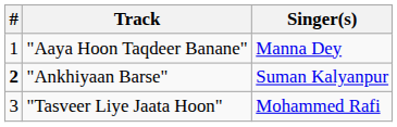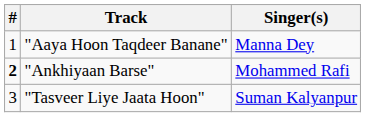 <table class="wikitable">
 <tr>
 <th>#</th>
 <th>Track</th>
 <th>Singer(s)</th>
 </tr>
 <tr>
 <td>1</td>
 <td>"Aaya Hoon Taqdeer Banane"</td>
 <td><a href='#'>Manna Dey</a></td>
 </tr>
 <tr>
 <td><strong>2</strong></td>
 <td>"Ankhiyaan Barse"</td>
-<td><a href='#'>Suman Kalyanpur</a></td>
+<td><a href='#'>Mohammed Rafi</a></td>
 </tr>
 <tr>
 <td>3</td>
 <td>"Tasveer Liye Jaata Hoon"</td>
-<td><a href='#'>Mohammed Rafi</a></td>
+<td><a href='#'>Suman Kalyanpur</a></td>
 </tr>
 </table>
